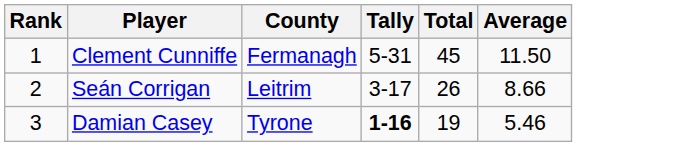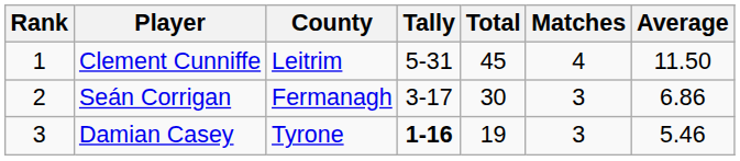 <table class="wikitable">
 <tr>
 <th>Rank</th>
 <th>Player</th>
 <th>County</th>
 <th>Tally</th>
 <th>Total</th>
+<th>Matches</th>
 <th>Average</th>
 </tr>
 <tr>
 <td rowspan=1 align=center>1</td>
 <td><a href='#'>Clement Cunniffe</a></td>
-<td><a href='#'>Fermanagh</a></td>
+<td><a href='#'>Leitrim</a></td>
 <td align=center>5-31</td>
 <td align=center>45</td>
+<td align=center>4</td>
 <td align=center>11.50</td>
 </tr>
 <tr>
 <td rowspan=1 align=center>2</td>
 <td><a href='#'>Seán Corrigan</a></td>
-<td><a href='#'>Leitrim</a></td>
+<td><a href='#'>Fermanagh</a></td>
 <td align=center>3-17</td>
-<td align=center>26</td>
-<td align=center>8.66</td>
+<td align=center>30</td>
+<td align=center>3</td>
+<td align=center>6.86</td>
 </tr>
 <tr>
 <td rowspan=1 align=center>3</td>
 <td><a href='#'>Damian Casey</a></td>
 <td><a href='#'>Tyrone</a></td>
 <td align=center><strong>1-16</strong></td>
 <td align=center>19</td>
+<td align=center>3</td>
 <td align=center>5.46</td>
 </tr>
 </table>
